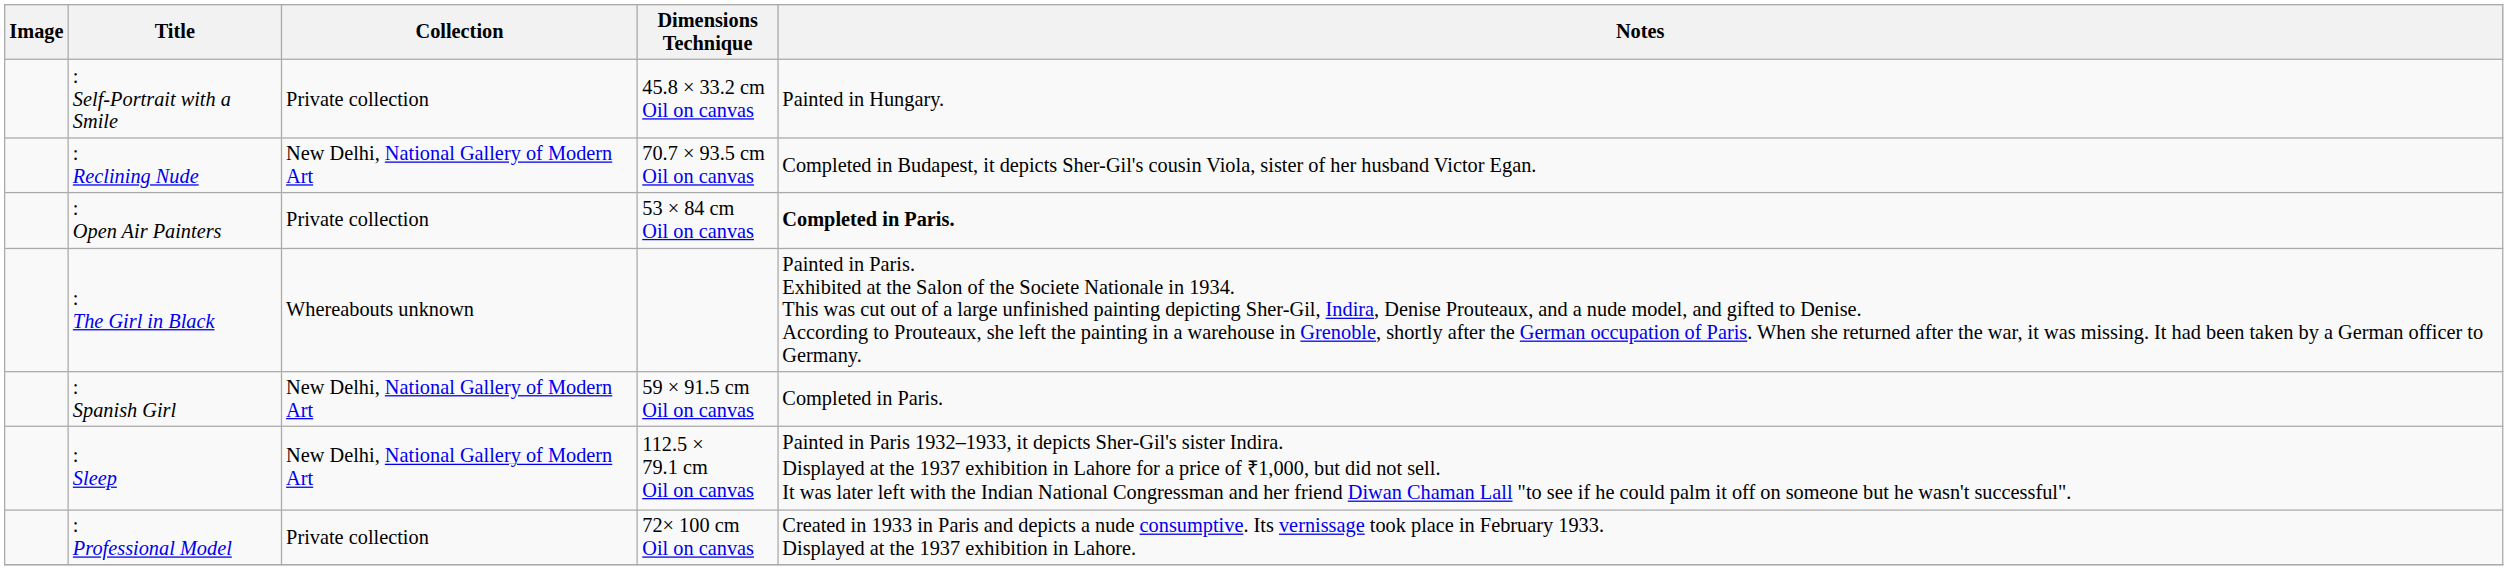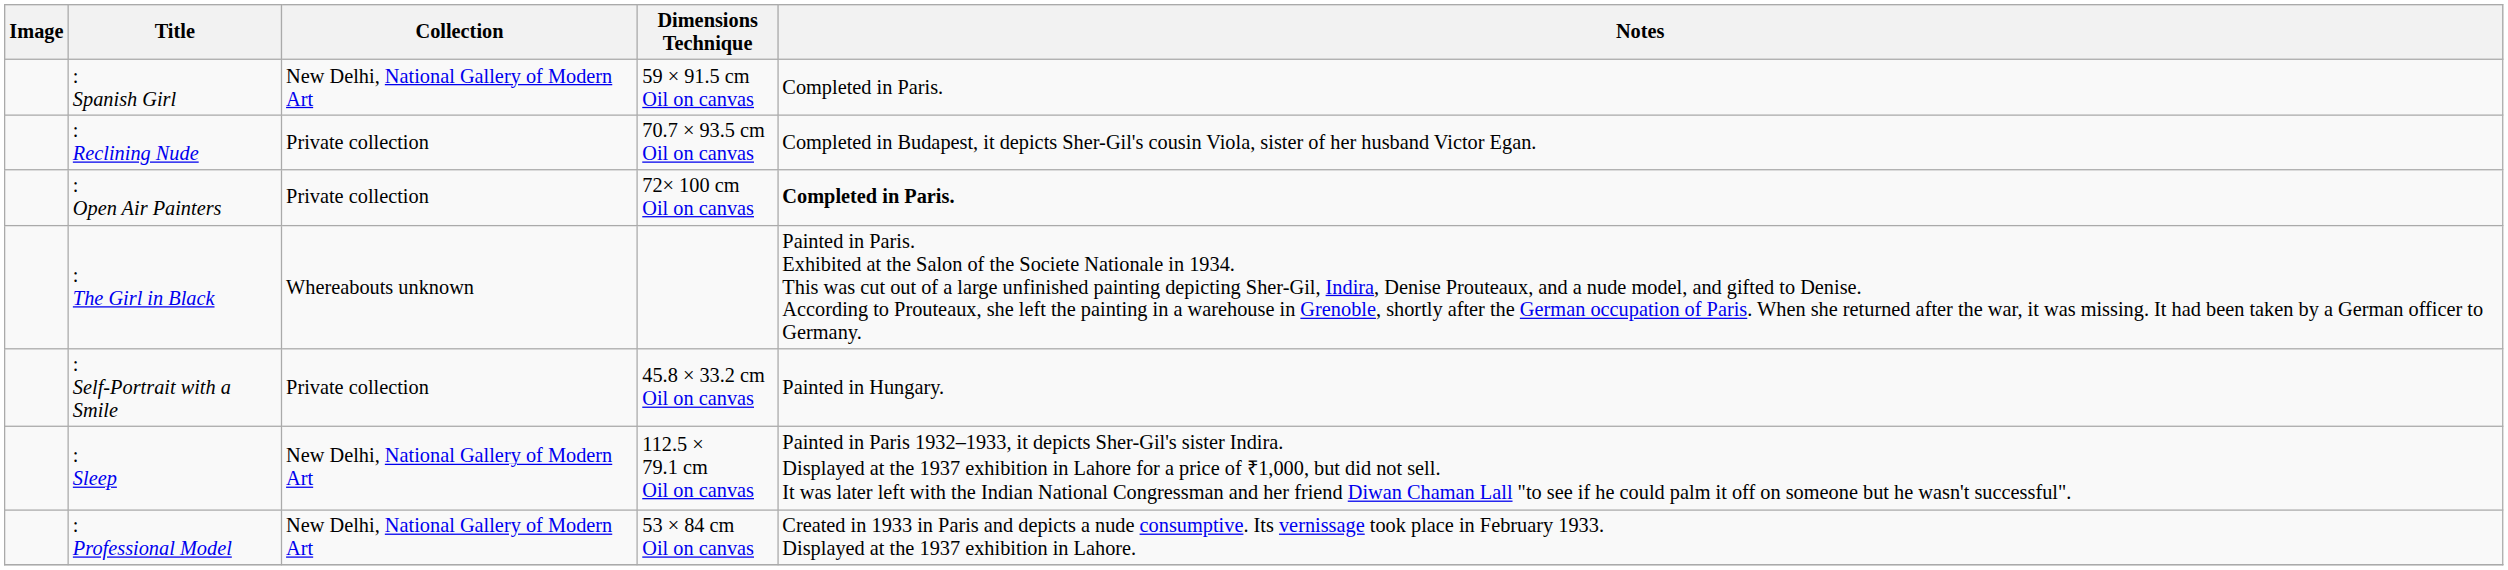 <table class="wikitable plainrowheaders sortable">
 <tr style="background:#ccc; text-align:center;">
 <th scope="col" class="unsortable">Image</th>
 <th scope="col">Title</th>
 <th scope="col">Collection</th>
 <th scope="col">Dimensions<br>Technique</th>
 <th scope="col" class="unsortable">Notes </th>
 </tr>
 <tr>
 <td></td>
-<td>:<br><em>Self-Portrait with a Smile</em></td>
-<td>Private collection</td>
-<td>45.8 × 33.2 cm<br><a href='#'>Oil on canvas</a></td>
-<td>Painted in Hungary.</td>
+<td>:<br><em>Spanish Girl</em></td>
+<td>New Delhi, <a href='#'>National Gallery of Modern Art</a></td>
+<td>59 × 91.5 cm<br><a href='#'>Oil on canvas</a></td>
+<td>Completed in Paris.</td>
 </tr>
 <tr>
 <td></td>
 <td>:<br><em><a href='#'>Reclining Nude</a></em></td>
-<td>New Delhi, <a href='#'>National Gallery of Modern Art</a></td>
+<td>Private collection</td>
 <td>70.7 × 93.5 cm<br><a href='#'>Oil on canvas</a></td>
 <td>Completed in Budapest, it depicts Sher-Gil's cousin Viola, sister of her husband Victor Egan.</td>
 </tr>
 <tr>
 <td></td>
 <td>:<br><em>Open Air Painters</em></td>
 <td>Private collection</td>
-<td>53 × 84 cm<br><a href='#'>Oil on canvas</a></td>
+<td>72× 100 cm<br><a href='#'>Oil on canvas</a></td>
 <td><strong>Completed in Paris.</strong></td>
 </tr>
 <tr>
 <td></td>
 <td>:<br><em><a href='#'>The Girl in Black</a></em></td>
 <td>Whereabouts unknown</td>
 <td></td>
 <td>Painted in Paris.<br>Exhibited at the Salon of the Societe Nationale in 1934.<br>This was cut out of a large unfinished painting depicting Sher-Gil, <a href='#'>Indira</a>, Denise Prouteaux, and a nude model, and gifted to Denise.<br>According to Prouteaux, she left the painting in a warehouse in <a href='#'>Grenoble</a>, shortly after the <a href='#'>German occupation of Paris</a>. When she returned after the war, it was missing. It had been taken by a German officer to Germany.</td>
 </tr>
 <tr>
 <td></td>
-<td>:<br><em>Spanish Girl</em></td>
-<td>New Delhi, <a href='#'>National Gallery of Modern Art</a></td>
-<td>59 × 91.5 cm<br><a href='#'>Oil on canvas</a></td>
-<td>Completed in Paris.</td>
+<td>:<br><em>Self-Portrait with a Smile</em></td>
+<td>Private collection</td>
+<td>45.8 × 33.2 cm<br><a href='#'>Oil on canvas</a></td>
+<td>Painted in Hungary.</td>
 </tr>
 <tr>
 <td></td>
 <td>:<br><em><a href='#'>Sleep</a></em></td>
 <td>New Delhi, <a href='#'>National Gallery of Modern Art</a></td>
 <td>112.5 × 79.1 cm<br><a href='#'>Oil on canvas</a></td>
 <td>Painted in Paris 1932–1933, it depicts Sher-Gil's sister Indira.<br>Displayed at the 1937 exhibition in Lahore for a price of ₹1,000, but did not sell.<br>It was later left with the Indian National Congressman and her friend <a href='#'>Diwan Chaman Lall</a> "to see if he could palm it off on someone but he wasn't successful".</td>
 </tr>
 <tr>
 <td></td>
 <td>:<br><em><a href='#'>Professional Model</a></em></td>
-<td>Private collection</td>
-<td>72× 100 cm<br><a href='#'>Oil on canvas</a></td>
+<td>New Delhi, <a href='#'>National Gallery of Modern Art</a></td>
+<td>53 × 84 cm<br><a href='#'>Oil on canvas</a></td>
 <td>Created in 1933 in Paris and depicts a nude <a href='#'>consumptive</a>. Its <a href='#'>vernissage</a> took place in February 1933.<br>Displayed at the 1937 exhibition in Lahore.</td>
 </tr>
 <tr>
 </tr>
 </table>
